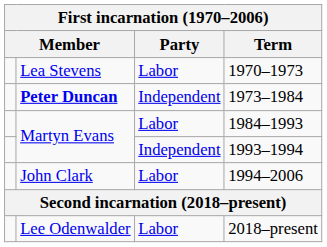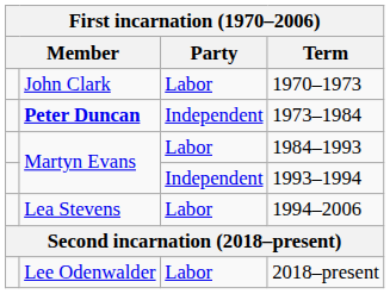 <table class="wikitable">
 <tr>
 <th colspan=5>First incarnation (1970–2006)</th>
 </tr>
 <tr>
 <th colspan="2">Member</th>
 <th>Party</th>
 <th>Term</th>
 </tr>
 <tr>
 <td> </td>
-<td><a href='#'>Lea Stevens</a></td>
+<td><a href='#'>John Clark</a></td>
 <td><a href='#'>Labor</a></td>
 <td>1970–1973</td>
 </tr>
 <tr>
 <td> </td>
 <td><strong><a href='#'>Peter Duncan</a></strong></td>
 <td><a href='#'>Independent</a></td>
 <td>1973–1984</td>
 </tr>
 <tr>
 <td> </td>
 <td rowspan="2"><a href='#'>Martyn Evans</a></td>
 <td><a href='#'>Labor</a></td>
 <td>1984–1993</td>
 </tr>
 <tr>
 <td> </td>
 <td><a href='#'>Independent</a></td>
 <td>1993–1994</td>
 </tr>
 <tr>
 <td> </td>
-<td><a href='#'>John Clark</a></td>
+<td><a href='#'>Lea Stevens</a></td>
 <td><a href='#'>Labor</a></td>
 <td>1994–2006</td>
 </tr>
 <tr>
 <th colspan=5>Second incarnation (2018–present)</th>
 </tr>
 <tr>
 <td> </td>
 <td><a href='#'>Lee Odenwalder</a></td>
 <td><a href='#'>Labor</a></td>
 <td>2018–present</td>
 </tr>
 </table>
